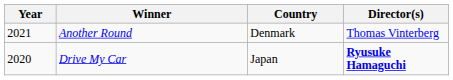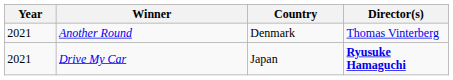 <table class="wikitable" width="95%">
 <tr>
 <th width="100"><strong>Year</strong></th>
 <th width="500"><strong>Winner</strong></th>
 <th width="200"><strong>Country</strong></th>
 <th width="200"><strong>Director(s)</strong></th>
 </tr>
 <tr>
 <td>2021</td>
 <td><a href='#'><em>Another Round</em></a></td>
 <td>Denmark</td>
 <td><a href='#'>Thomas Vinterberg</a></td>
 </tr>
 <tr>
-<td>2020</td>
+<td>2021</td>
 <td><em><a href='#'>Drive My Car</a></em></td>
 <td>Japan</td>
 <td><strong><a href='#'>Ryusuke Hamaguchi</a></strong></td>
 </tr>
 </table>
